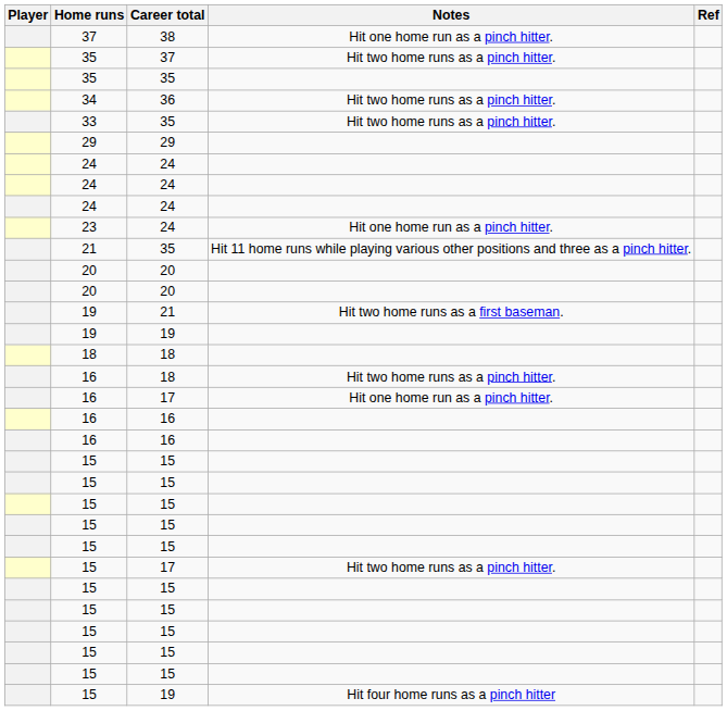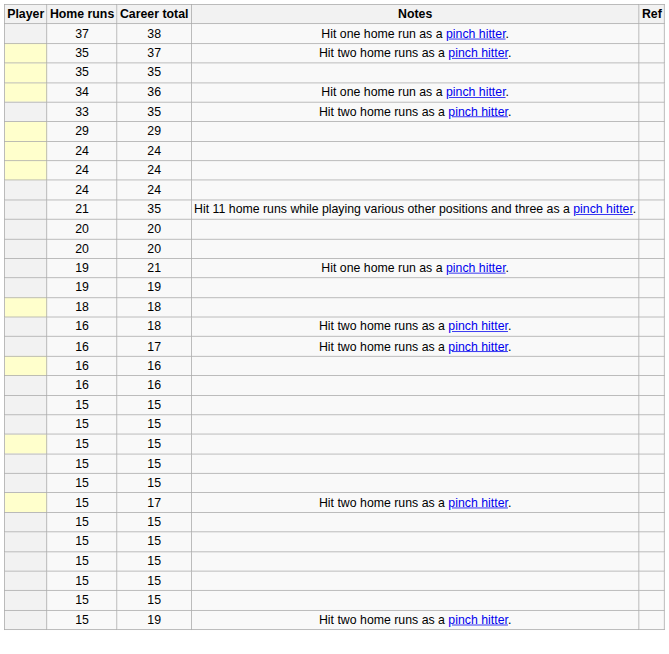 <table class="wikitable sortable plainrowheaders"  style="text-align:center;">
 <tr>
 <th scope="col">Player</th>
 <th scope="col">Home runs</th>
 <th scope="col" class="unsortable">Career total</th>
 <th scope="col" class="unsortable">Notes</th>
 <th scope="col" class="unsortable">Ref</th>
 </tr>
 <tr>
 <th scope="row" style="text-align:center"></th>
 <td>37</td>
 <td>38</td>
 <td>Hit one home run as a <a href='#'>pinch hitter</a>.</td>
 <td></td>
 </tr>
 <tr>
 <th scope="row" style="background:#ffc; text-align:center"><sup></sup></th>
 <td>35</td>
 <td>37</td>
 <td>Hit two home runs as a <a href='#'>pinch hitter</a>.</td>
 <td></td>
 </tr>
 <tr>
 <th scope="row" style="background:#ffc; text-align:center"><sup></sup></th>
 <td>35</td>
 <td>35</td>
 <td></td>
 <td></td>
 </tr>
 <tr>
 <th scope="row" style="background:#ffc; text-align:center"><sup></sup></th>
 <td>34</td>
 <td>36</td>
-<td>Hit two home runs as a <a href='#'>pinch hitter</a>.</td>
+<td>Hit one home run as a <a href='#'>pinch hitter</a>.</td>
 <td></td>
 </tr>
 <tr>
 <th scope="row" style="text-align:center"></th>
 <td>33</td>
 <td>35</td>
 <td>Hit two home runs as a <a href='#'>pinch hitter</a>.</td>
 <td></td>
 </tr>
 <tr>
 <th scope="row" style="background:#ffc; text-align:center"><sup></sup></th>
 <td>29</td>
 <td>29</td>
 <td></td>
 <td></td>
 </tr>
 <tr>
 <th scope="row" style="background:#ffc; text-align:center"><sup></sup></th>
 <td>24</td>
 <td>24</td>
 <td></td>
 <td></td>
 </tr>
 <tr>
 <th scope="row" style="background:#ffc; text-align:center"><sup></sup></th>
 <td>24</td>
 <td>24</td>
 <td></td>
 <td></td>
 </tr>
 <tr>
 <th scope="row" style="text-align:center"></th>
 <td>24</td>
 <td>24</td>
 <td></td>
 <td></td>
 </tr>
 <tr>
-<th scope="row" style="background:#ffc; text-align:center"><sup></sup></th>
-<td>23</td>
-<td>24</td>
-<td>Hit one home run as a <a href='#'>pinch hitter</a>.</td>
-<td></td>
-</tr>
-<tr>
 <th scope="row" style="text-align:center"></th>
 <td>21</td>
 <td>35</td>
 <td>Hit 11 home runs while playing various other positions and three as a <a href='#'>pinch hitter</a>.</td>
 <td></td>
 </tr>
 <tr>
 <th scope="row" style="text-align:center"></th>
 <td>20</td>
 <td>20</td>
 <td></td>
 <td></td>
 </tr>
 <tr>
 <th scope="row" style="text-align:center"></th>
 <td>20</td>
 <td>20</td>
 <td></td>
 <td></td>
 </tr>
 <tr>
 <th scope="row" style="text-align:center"></th>
 <td>19</td>
 <td>21</td>
-<td>Hit two home runs as a <a href='#'>first baseman</a>.</td>
+<td>Hit one home run as a <a href='#'>pinch hitter</a>.</td>
 <td></td>
 </tr>
 <tr>
 <th scope="row" style="text-align:center"></th>
 <td>19</td>
 <td>19</td>
 <td></td>
 <td></td>
 </tr>
 <tr>
 <th scope="row" style="background:#ffc; text-align:center"><sup></sup></th>
 <td>18</td>
 <td>18</td>
 <td></td>
 <td></td>
 </tr>
 <tr>
 <th scope="row" style="text-align:center"></th>
 <td>16</td>
 <td>18</td>
 <td>Hit two home runs as a <a href='#'>pinch hitter</a>.</td>
 <td></td>
 </tr>
 <tr>
 <th scope="row" style="text-align:center"></th>
 <td>16</td>
 <td>17</td>
-<td>Hit one home run as a <a href='#'>pinch hitter</a>.</td>
+<td>Hit two home runs as a <a href='#'>pinch hitter</a>.</td>
 <td></td>
 </tr>
 <tr>
 <th scope="row" style="background:#ffc; text-align:center"><sup></sup></th>
 <td>16</td>
 <td>16</td>
 <td></td>
 <td></td>
 </tr>
 <tr>
 <th scope="row" style="text-align:center"></th>
 <td>16</td>
 <td>16</td>
 <td></td>
 <td></td>
 </tr>
 <tr>
 <th scope="row" style="text-align:center"></th>
 <td>15</td>
 <td>15</td>
 <td></td>
 <td></td>
 </tr>
 <tr>
 <th scope="row" style="text-align:center"></th>
 <td>15</td>
 <td>15</td>
 <td></td>
 <td></td>
 </tr>
 <tr>
 <th scope="row" style="background:#ffc; text-align:center"><sup></sup></th>
 <td>15</td>
 <td>15</td>
 <td></td>
 <td></td>
 </tr>
 <tr>
 <th scope="row" style="text-align:center"></th>
 <td>15</td>
 <td>15</td>
 <td></td>
 <td></td>
 </tr>
 <tr>
 <th scope="row" style="text-align:center"></th>
 <td>15</td>
 <td>15</td>
 <td></td>
 <td></td>
 </tr>
 <tr>
 <th scope="row" style="background:#ffc; text-align:center"><sup></sup></th>
 <td>15</td>
 <td>17</td>
 <td>Hit two home runs as a <a href='#'>pinch hitter</a>.</td>
 <td></td>
 </tr>
 <tr>
 <th scope="row" style="text-align:center"></th>
 <td>15</td>
 <td>15</td>
 <td></td>
 <td></td>
 </tr>
 <tr>
 <th scope="row" style="text-align:center"></th>
 <td>15</td>
 <td>15</td>
 <td></td>
 <td></td>
 </tr>
 <tr>
 <th scope="row" style="text-align:center"></th>
 <td>15</td>
 <td>15</td>
 <td></td>
 <td></td>
 </tr>
 <tr>
 <th scope="row" style="text-align:center"></th>
 <td>15</td>
 <td>15</td>
 <td></td>
 <td></td>
 </tr>
 <tr>
 <th scope="row" style="text-align:center"></th>
 <td>15</td>
 <td>15</td>
 <td></td>
 <td></td>
 </tr>
 <tr>
 <th scope="row" style="text-align:center"></th>
 <td>15</td>
 <td>19</td>
-<td>Hit four home runs as a <a href='#'>pinch hitter</a></td>
+<td>Hit two home runs as a <a href='#'>pinch hitter</a>.</td>
 <td></td>
 </tr>
 </table>
